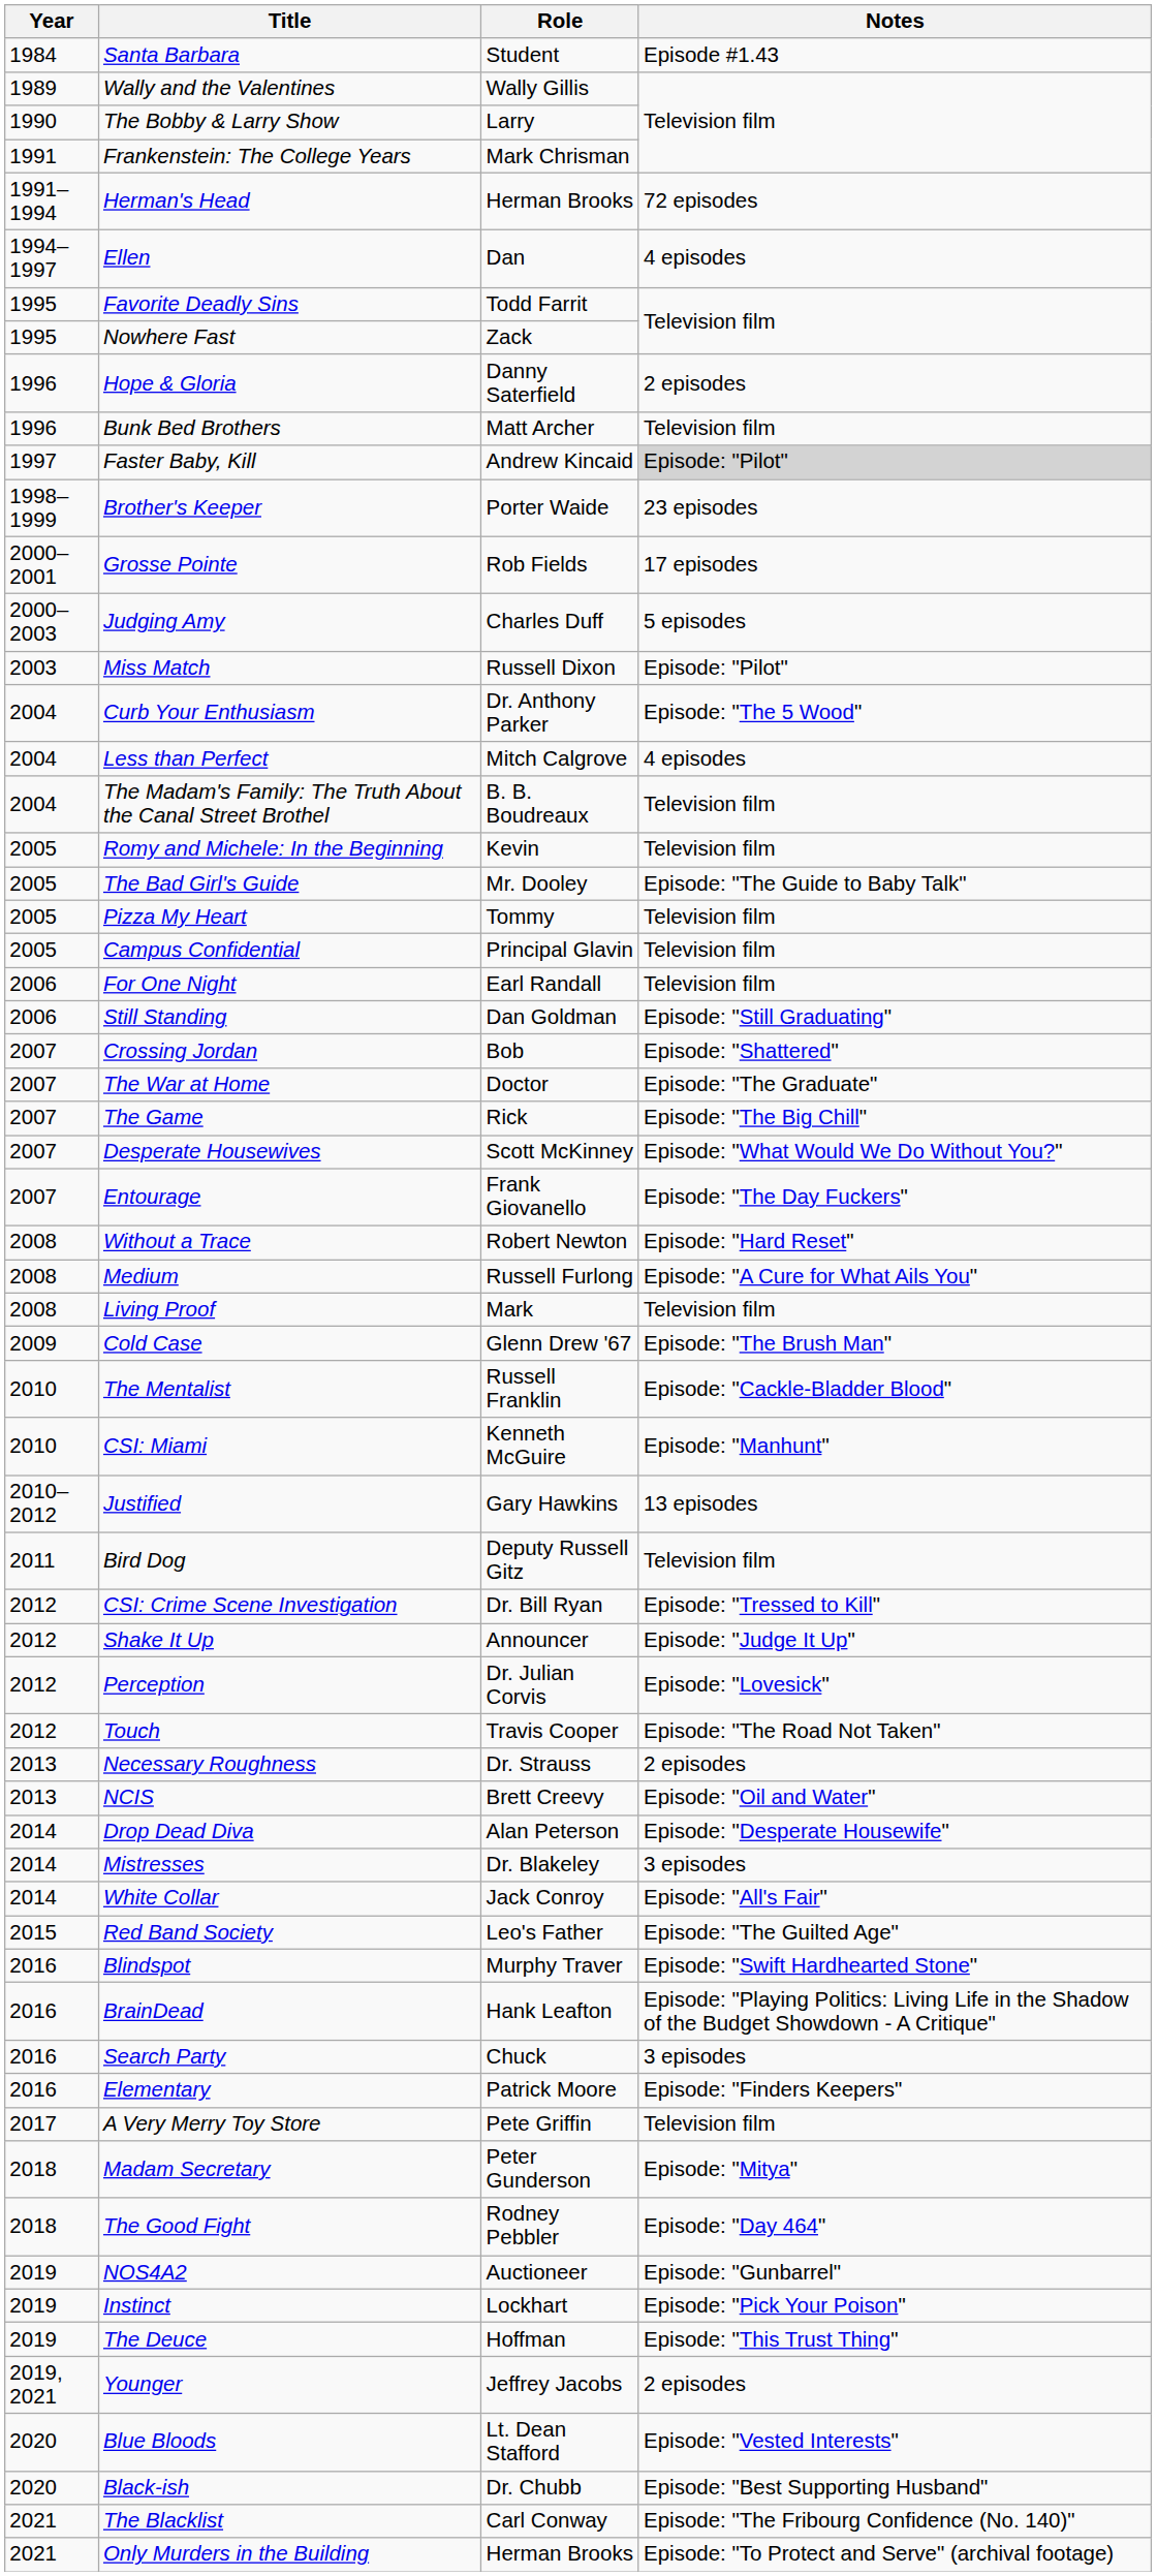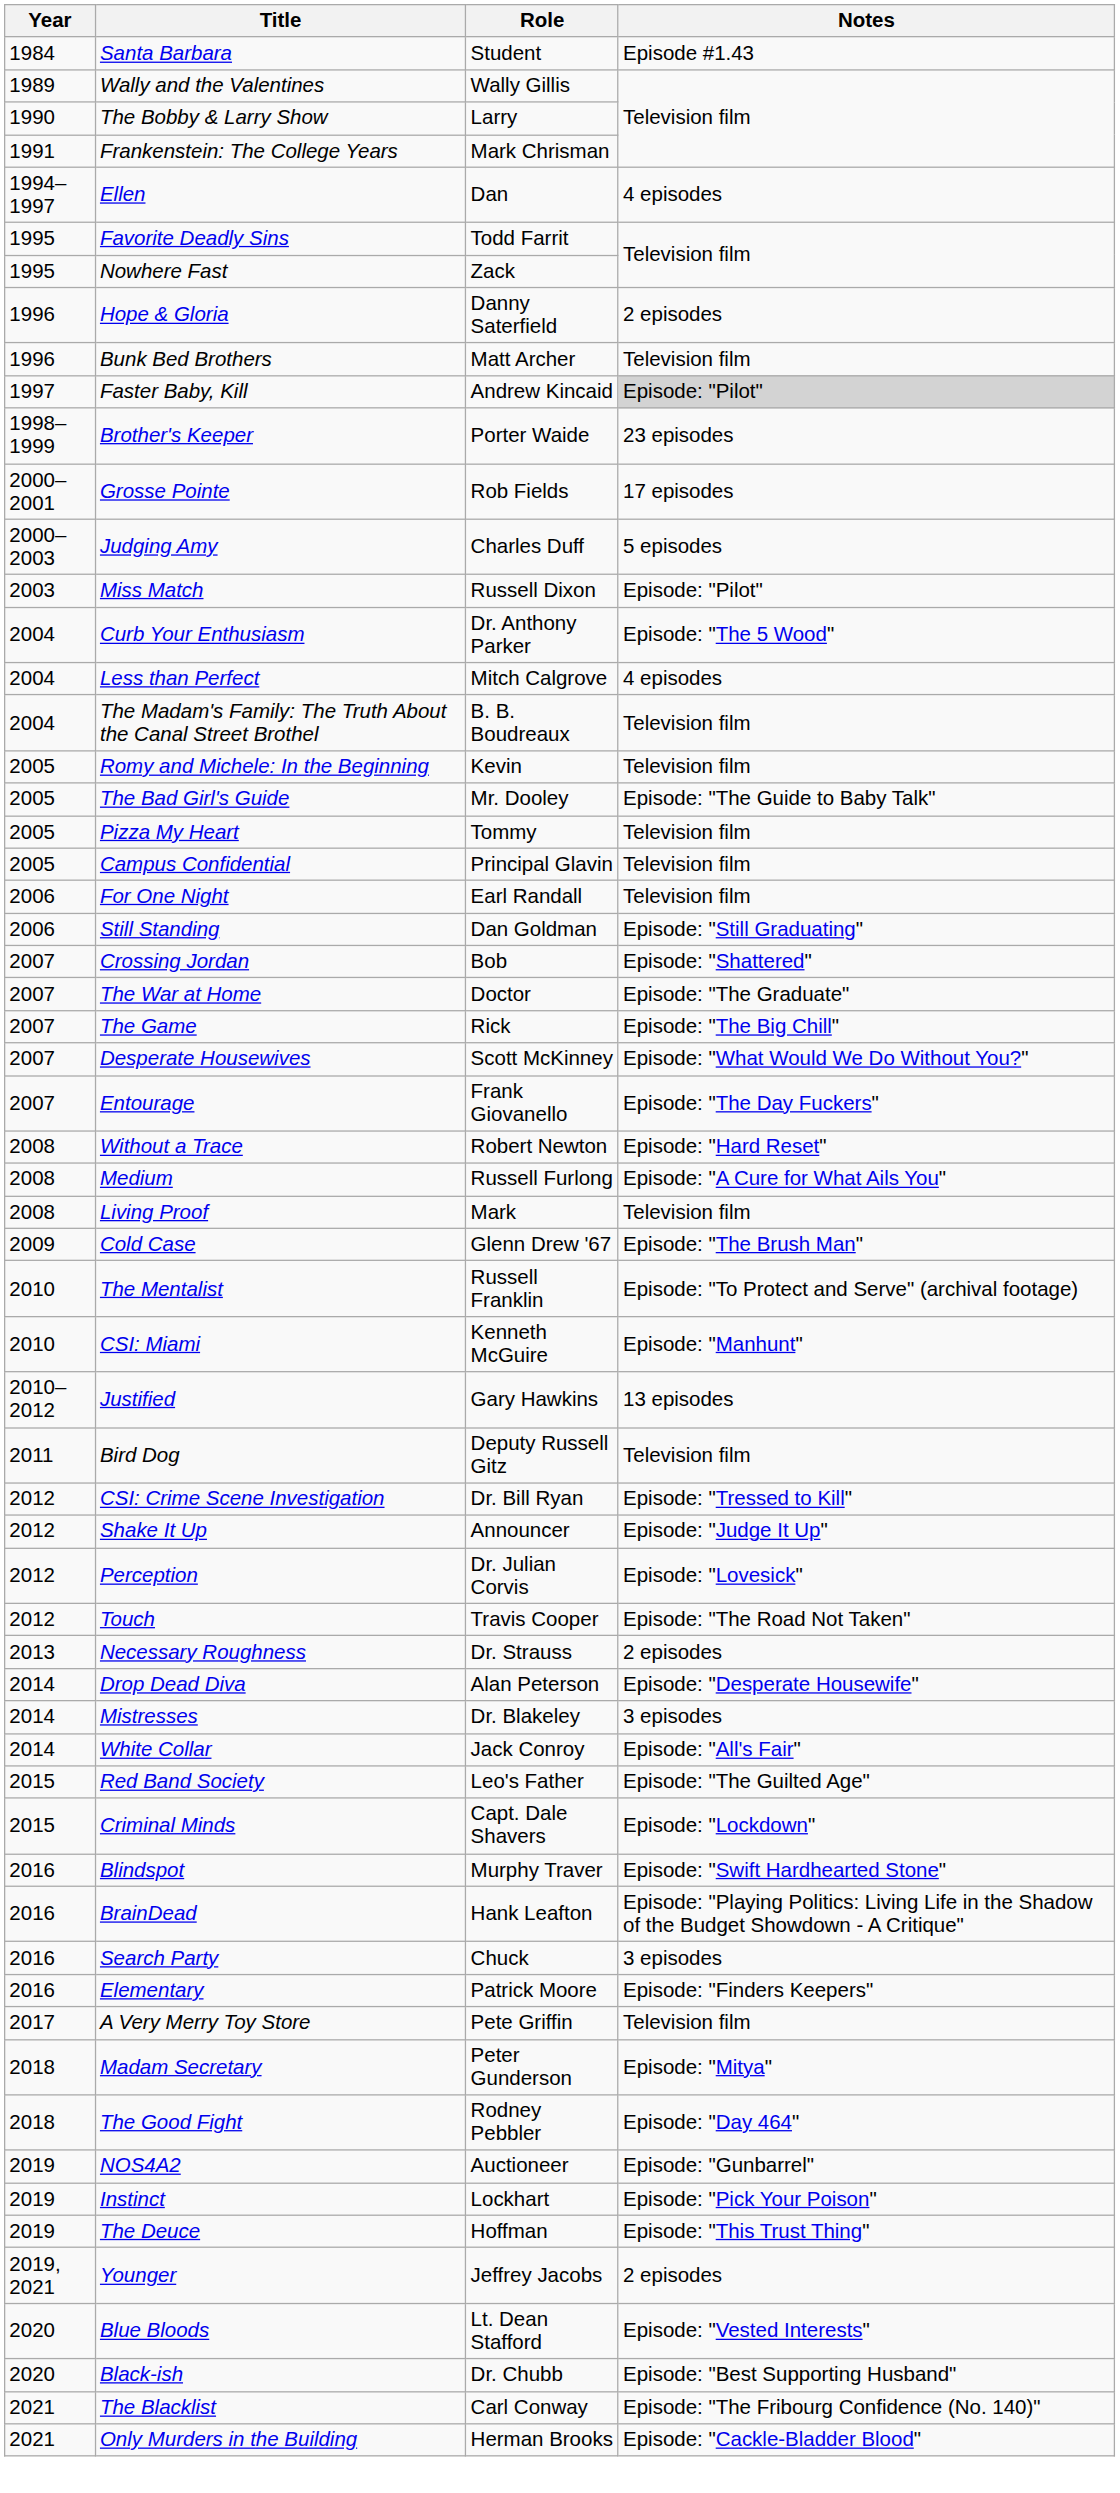 <table class="wikitable sortable">
 <tr>
 <th>Year</th>
 <th>Title</th>
 <th>Role</th>
 <th>Notes</th>
 </tr>
 <tr>
 <td>1984</td>
 <td><a href='#'><em>Santa Barbara</em></a></td>
 <td>Student</td>
 <td>Episode #1.43</td>
 </tr>
 <tr>
 <td>1989</td>
 <td><em>Wally and the Valentines</em></td>
 <td>Wally Gillis</td>
 <td rowspan="3">Television film</td>
 </tr>
 <tr>
 <td>1990</td>
 <td><em>The Bobby & Larry Show</em></td>
 <td>Larry</td>
 </tr>
 <tr>
 <td>1991</td>
 <td><em>Frankenstein: The College Years</em></td>
 <td>Mark Chrisman</td>
-</tr>
-<tr>
-<td>1991–1994</td>
-<td><em><a href='#'>Herman's Head</a></em></td>
-<td>Herman Brooks</td>
-<td>72 episodes</td>
 </tr>
 <tr>
 <td>1994–1997</td>
 <td><a href='#'><em>Ellen</em></a></td>
 <td>Dan</td>
 <td>4 episodes</td>
 </tr>
 <tr>
 <td>1995</td>
 <td><em><a href='#'>Favorite Deadly Sins</a></em></td>
 <td>Todd Farrit</td>
 <td rowspan="2">Television film</td>
 </tr>
 <tr>
 <td>1995</td>
 <td><em>Nowhere Fast</em></td>
 <td>Zack</td>
 </tr>
 <tr>
 <td>1996</td>
 <td><em><a href='#'>Hope & Gloria</a></em></td>
 <td>Danny Saterfield</td>
 <td>2 episodes</td>
 </tr>
 <tr>
 <td>1996</td>
 <td><em>Bunk Bed Brothers</em></td>
 <td>Matt Archer</td>
 <td>Television film</td>
 </tr>
 <tr>
 <td>1997</td>
 <td><em>Faster Baby, Kill</em></td>
 <td>Andrew Kincaid</td>
 <td style="background: lightgrey;">Episode: "Pilot"</td>
 </tr>
 <tr>
 <td>1998–1999</td>
 <td><a href='#'><em>Brother's Keeper</em></a></td>
 <td>Porter Waide</td>
 <td>23 episodes</td>
 </tr>
 <tr>
 <td>2000–2001</td>
 <td><a href='#'><em>Grosse Pointe</em></a></td>
 <td>Rob Fields</td>
 <td>17 episodes</td>
 </tr>
 <tr>
 <td>2000–2003</td>
 <td><em><a href='#'>Judging Amy</a></em></td>
 <td>Charles Duff</td>
 <td>5 episodes</td>
 </tr>
 <tr>
 <td>2003</td>
 <td><em><a href='#'>Miss Match</a></em></td>
 <td>Russell Dixon</td>
 <td>Episode: "Pilot"</td>
 </tr>
 <tr>
 <td>2004</td>
 <td><em><a href='#'>Curb Your Enthusiasm</a></em></td>
 <td>Dr. Anthony Parker</td>
 <td>Episode: "<a href='#'>The 5 Wood</a>"</td>
 </tr>
 <tr>
 <td>2004</td>
 <td><em><a href='#'>Less than Perfect</a></em></td>
 <td>Mitch Calgrove</td>
 <td>4 episodes</td>
 </tr>
 <tr>
 <td>2004</td>
 <td><em>The Madam's Family: The Truth About the Canal Street Brothel</em></td>
 <td>B. B. Boudreaux</td>
 <td>Television film</td>
 </tr>
 <tr>
 <td>2005</td>
 <td><em><a href='#'>Romy and Michele: In the Beginning</a></em></td>
 <td>Kevin</td>
 <td>Television film</td>
 </tr>
 <tr>
 <td>2005</td>
 <td><em><a href='#'>The Bad Girl's Guide</a></em></td>
 <td>Mr. Dooley</td>
 <td>Episode: "The Guide to Baby Talk"</td>
 </tr>
 <tr>
 <td>2005</td>
 <td><a href='#'><em>Pizza My Heart</em></a></td>
 <td>Tommy</td>
 <td>Television film</td>
 </tr>
 <tr>
 <td>2005</td>
 <td><em><a href='#'>Campus Confidential</a></em></td>
 <td>Principal Glavin</td>
 <td>Television film</td>
 </tr>
 <tr>
 <td>2006</td>
 <td><em><a href='#'>For One Night</a></em></td>
 <td>Earl Randall</td>
 <td>Television film</td>
 </tr>
 <tr>
 <td>2006</td>
 <td><a href='#'><em>Still Standing</em></a></td>
 <td>Dan Goldman</td>
 <td>Episode: "<a href='#'>Still Graduating</a>"</td>
 </tr>
 <tr>
 <td>2007</td>
 <td><em><a href='#'>Crossing Jordan</a></em></td>
 <td>Bob</td>
 <td>Episode: "<a href='#'>Shattered</a>"</td>
 </tr>
 <tr>
 <td>2007</td>
 <td><a href='#'><em>The War at Home</em></a></td>
 <td>Doctor</td>
 <td>Episode: "The Graduate"</td>
 </tr>
 <tr>
 <td>2007</td>
 <td><a href='#'><em>The Game</em></a></td>
 <td>Rick</td>
 <td>Episode: "<a href='#'>The Big Chill</a>"</td>
 </tr>
 <tr>
 <td>2007</td>
 <td><em><a href='#'>Desperate Housewives</a></em></td>
 <td>Scott McKinney</td>
 <td>Episode: "<a href='#'>What Would We Do Without You?</a>"</td>
 </tr>
 <tr>
 <td>2007</td>
 <td><a href='#'><em>Entourage</em></a></td>
 <td>Frank Giovanello</td>
 <td>Episode: "<a href='#'>The Day Fuckers</a>"</td>
 </tr>
 <tr>
 <td>2008</td>
 <td><em><a href='#'>Without a Trace</a></em></td>
 <td>Robert Newton</td>
 <td>Episode: "<a href='#'>Hard Reset</a>"</td>
 </tr>
 <tr>
 <td>2008</td>
 <td><a href='#'><em>Medium</em></a></td>
 <td>Russell Furlong</td>
 <td>Episode: "<a href='#'>A Cure for What Ails You</a>"</td>
 </tr>
 <tr>
 <td>2008</td>
 <td><a href='#'><em>Living Proof</em></a></td>
 <td>Mark</td>
 <td>Television film</td>
 </tr>
 <tr>
 <td>2009</td>
 <td><em><a href='#'>Cold Case</a></em></td>
 <td>Glenn Drew '67</td>
 <td>Episode: "<a href='#'>The Brush Man</a>"</td>
 </tr>
 <tr>
 <td>2010</td>
 <td><em><a href='#'>The Mentalist</a></em></td>
 <td>Russell Franklin</td>
-<td>Episode: "<a href='#'>Cackle-Bladder Blood</a>"</td>
+<td>Episode: "To Protect and Serve" (archival footage)</td>
 </tr>
 <tr>
 <td>2010</td>
 <td><em><a href='#'>CSI: Miami</a></em></td>
 <td>Kenneth McGuire</td>
 <td>Episode: "<a href='#'>Manhunt</a>"</td>
 </tr>
 <tr>
 <td>2010–2012</td>
 <td><a href='#'><em>Justified</em></a></td>
 <td>Gary Hawkins</td>
 <td>13 episodes</td>
 </tr>
 <tr>
 <td>2011</td>
 <td><em>Bird Dog</em></td>
 <td>Deputy Russell Gitz</td>
 <td>Television film</td>
 </tr>
 <tr>
 <td>2012</td>
 <td><em><a href='#'>CSI: Crime Scene Investigation</a></em></td>
 <td>Dr. Bill Ryan</td>
 <td>Episode: "<a href='#'>Tressed to Kill</a>"</td>
 </tr>
 <tr>
 <td>2012</td>
 <td><a href='#'><em>Shake It Up</em></a></td>
 <td>Announcer</td>
 <td>Episode: "<a href='#'>Judge It Up</a>"</td>
 </tr>
 <tr>
 <td>2012</td>
 <td><a href='#'><em>Perception</em></a></td>
 <td>Dr. Julian Corvis</td>
 <td>Episode: "<a href='#'>Lovesick</a>"</td>
 </tr>
 <tr>
 <td>2012</td>
 <td><a href='#'><em>Touch</em></a></td>
 <td>Travis Cooper</td>
 <td>Episode: "The Road Not Taken"</td>
 </tr>
 <tr>
 <td>2013</td>
 <td><a href='#'><em>Necessary Roughness</em></a></td>
 <td>Dr. Strauss</td>
 <td>2 episodes</td>
 </tr>
 <tr>
-<td>2013</td>
-<td><a href='#'><em>NCIS</em></a></td>
-<td>Brett Creevy</td>
-<td>Episode: "<a href='#'>Oil and Water</a>"</td>
-</tr>
-<tr>
 <td>2014</td>
 <td><em><a href='#'>Drop Dead Diva</a></em></td>
 <td>Alan Peterson</td>
 <td>Episode: "<a href='#'>Desperate Housewife</a>"</td>
 </tr>
 <tr>
 <td>2014</td>
 <td><a href='#'><em>Mistresses</em></a></td>
 <td>Dr. Blakeley</td>
 <td>3 episodes</td>
 </tr>
 <tr>
 <td>2014</td>
 <td><a href='#'><em>White Collar</em></a></td>
 <td>Jack Conroy</td>
 <td>Episode: "<a href='#'>All's Fair</a>"</td>
 </tr>
 <tr>
 <td>2015</td>
 <td><em><a href='#'>Red Band Society</a></em></td>
 <td>Leo's Father</td>
 <td>Episode: "The Guilted Age"</td>
+</tr>
+<tr>
+<td>2015</td>
+<td><em><a href='#'>Criminal Minds</a></em></td>
+<td>Capt. Dale Shavers</td>
+<td>Episode: "<a href='#'>Lockdown</a>"</td>
 </tr>
 <tr>
 <td>2016</td>
 <td><a href='#'><em>Blindspot</em></a></td>
 <td>Murphy Traver</td>
 <td>Episode: "<a href='#'>Swift Hardhearted Stone</a>"</td>
 </tr>
 <tr>
 <td>2016</td>
 <td><em><a href='#'>BrainDead</a></em></td>
 <td>Hank Leafton</td>
 <td>Episode: "Playing Politics: Living Life in the Shadow of the Budget Showdown - A Critique"</td>
 </tr>
 <tr>
 <td>2016</td>
 <td><a href='#'><em>Search Party</em></a></td>
 <td>Chuck</td>
 <td>3 episodes</td>
 </tr>
 <tr>
 <td>2016</td>
 <td><a href='#'><em>Elementary</em></a></td>
 <td>Patrick Moore</td>
 <td>Episode: "Finders Keepers"</td>
 </tr>
 <tr>
 <td>2017</td>
 <td><em>A Very Merry Toy Store</em></td>
 <td>Pete Griffin</td>
 <td>Television film</td>
 </tr>
 <tr>
 <td>2018</td>
 <td><a href='#'><em>Madam Secretary</em></a></td>
 <td>Peter Gunderson</td>
 <td>Episode: "<a href='#'>Mitya</a>"</td>
 </tr>
 <tr>
 <td>2018</td>
 <td><em><a href='#'>The Good Fight</a></em></td>
 <td>Rodney Pebbler</td>
 <td>Episode: "<a href='#'>Day 464</a>"</td>
 </tr>
 <tr>
 <td>2019</td>
 <td><a href='#'><em>NOS4A2</em></a></td>
 <td>Auctioneer</td>
 <td>Episode: "Gunbarrel"</td>
 </tr>
 <tr>
 <td>2019</td>
 <td><a href='#'><em>Instinct</em></a></td>
 <td>Lockhart</td>
 <td>Episode: "<a href='#'>Pick Your Poison</a>"</td>
 </tr>
 <tr>
 <td>2019</td>
 <td><a href='#'><em>The Deuce</em></a></td>
 <td>Hoffman</td>
 <td>Episode: "<a href='#'>This Trust Thing</a>"</td>
 </tr>
 <tr>
 <td>2019, 2021</td>
 <td><a href='#'><em>Younger</em></a></td>
 <td>Jeffrey Jacobs</td>
 <td>2 episodes</td>
 </tr>
 <tr>
 <td>2020</td>
 <td><a href='#'><em>Blue Bloods</em></a></td>
 <td>Lt. Dean Stafford</td>
 <td>Episode: "<a href='#'>Vested Interests</a>"</td>
 </tr>
 <tr>
 <td>2020</td>
 <td><em><a href='#'>Black-ish</a></em></td>
 <td>Dr. Chubb</td>
 <td>Episode: "Best Supporting Husband"</td>
 </tr>
 <tr>
 <td>2021</td>
 <td><a href='#'><em>The Blacklist</em></a></td>
 <td>Carl Conway</td>
 <td>Episode: "The Fribourg Confidence (No. 140)"</td>
 </tr>
 <tr>
 <td>2021</td>
 <td><em><a href='#'>Only Murders in the Building</a></em></td>
 <td>Herman Brooks</td>
-<td>Episode: "To Protect and Serve" (archival footage)</td>
+<td>Episode: "<a href='#'>Cackle-Bladder Blood</a>"</td>
 </tr>
 </table>
